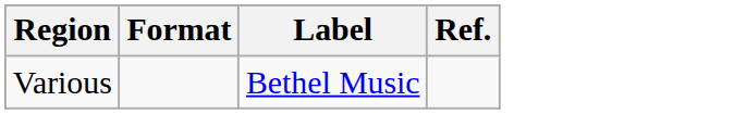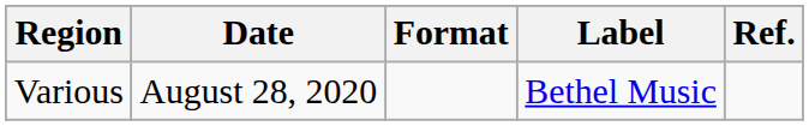 <table class="wikitable plainrowheaders">
 <tr>
 <th scope="col">Region</th>
+<th scope="col">Date</th>
 <th scope="col">Format</th>
 <th scope="col">Label</th>
 <th scope="col">Ref.</th>
 </tr>
 <tr>
 <td>Various</td>
+<td>August 28, 2020</td>
 <td></td>
 <td><a href='#'>Bethel Music</a></td>
 <td></td>
 </tr>
 </table>
